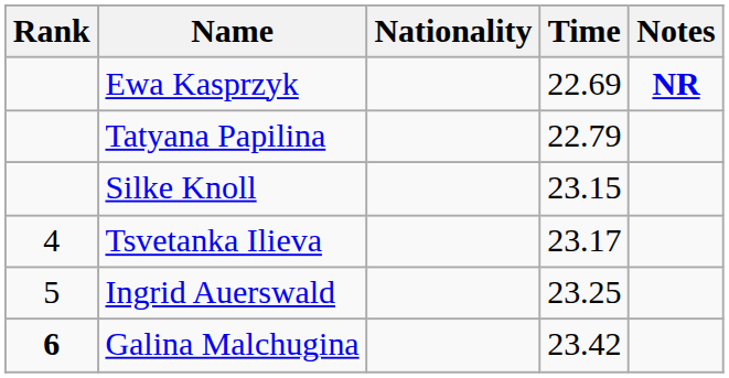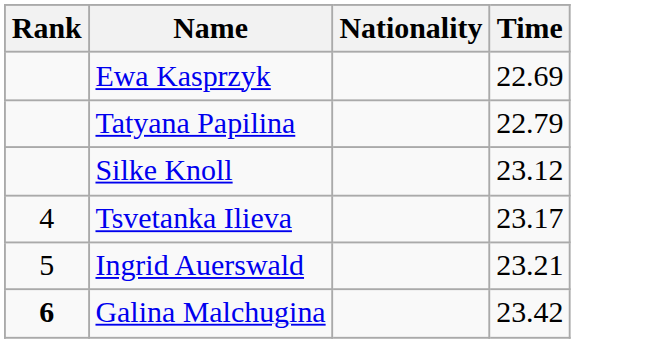 <table class="wikitable sortable" style="text-align:center">
 <tr>
 <th>Rank</th>
 <th>Name</th>
 <th>Nationality</th>
 <th>Time</th>
-<th>Notes</th>
 </tr>
 <tr>
 <td></td>
 <td align="left"><a href='#'>Ewa Kasprzyk</a></td>
 <td align=left></td>
 <td>22.69</td>
-<td><strong><a href='#'>NR</a></strong></td>
 </tr>
 <tr>
 <td></td>
 <td align="left"><a href='#'>Tatyana Papilina</a></td>
 <td align=left></td>
 <td>22.79</td>
-<td></td>
 </tr>
 <tr>
 <td></td>
 <td align="left"><a href='#'>Silke Knoll</a></td>
 <td align=left></td>
-<td>23.15</td>
-<td></td>
+<td>23.12</td>
 </tr>
 <tr>
 <td>4</td>
 <td align="left"><a href='#'>Tsvetanka Ilieva</a></td>
 <td align=left></td>
 <td>23.17</td>
-<td></td>
 </tr>
 <tr>
 <td>5</td>
 <td align="left"><a href='#'>Ingrid Auerswald</a></td>
 <td align=left></td>
-<td>23.25</td>
-<td></td>
+<td>23.21</td>
 </tr>
 <tr>
 <td><strong>6</strong></td>
 <td align="left"><a href='#'>Galina Malchugina</a></td>
 <td align=left></td>
 <td>23.42</td>
-<td></td>
 </tr>
 </table>
